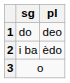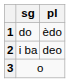 <table class="wikitable">
 <tr>
 <th></th>
 <th>sg</th>
 <th>pl</th>
 </tr>
 <tr>
 <th>1</th>
 <td>do</td>
-<td>deo</td>
+<td>èdo</td>
 </tr>
 <tr>
 <th>2</th>
 <td>i ba</td>
-<td>èdo</td>
+<td>deo</td>
 </tr>
 <tr>
 <th>3</th>
 <td colspan="2" style="text-align: center;">o</td>
 </tr>
 </table>
